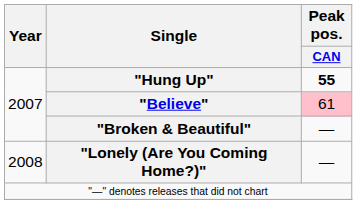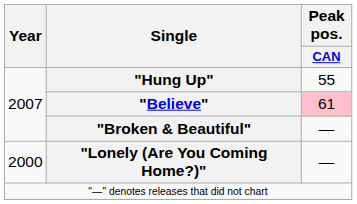 <table class="wikitable plainrowheaders" style="text-align:center;">
 <tr>
 <th rowspan="2">Year</th>
 <th rowspan="2" style="width:16em;">Single</th>
 <th>Peak pos.</th>
 </tr>
 <tr style="font-size:smaller;">
 <th width="45"><a href='#'>CAN</a><br></th>
 </tr>
 <tr>
 <td rowspan="3">2007</td>
 <th scope="row">"Hung Up"</th>
-<td><strong>55</strong></td>
+<td>55</td>
 </tr>
 <tr>
 <th scope="row">"<a href='#'>Believe</a>"</th>
 <td style="background: pink;">61</td>
 </tr>
 <tr>
 <th scope="row">"Broken & Beautiful"</th>
 <td>—</td>
 </tr>
 <tr>
-<td>2008</td>
+<td>2000</td>
 <th scope="row">"Lonely (Are You Coming Home?)"</th>
 <td>—</td>
 </tr>
 <tr>
 <td colspan="3" style="font-size:8pt">"—" denotes releases that did not chart</td>
 </tr>
 <tr>
 </tr>
 </table>
